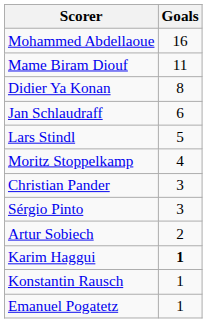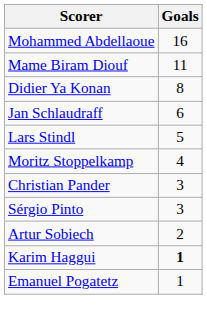 <table class="wikitable">
 <tr>
 <th>Scorer</th>
 <th>Goals</th>
 </tr>
 <tr>
 <td> <a href='#'>Mohammed Abdellaoue</a></td>
 <td align=center>16</td>
 </tr>
 <tr>
 <td> <a href='#'>Mame Biram Diouf</a></td>
 <td align=center>11</td>
 </tr>
 <tr>
 <td> <a href='#'>Didier Ya Konan</a></td>
 <td align=center>8</td>
 </tr>
 <tr>
 <td> <a href='#'>Jan Schlaudraff</a></td>
 <td align=center>6</td>
 </tr>
 <tr>
 <td> <a href='#'>Lars Stindl</a></td>
 <td align=center>5</td>
 </tr>
 <tr>
 <td> <a href='#'>Moritz Stoppelkamp</a></td>
 <td align=center>4</td>
 </tr>
 <tr>
 <td> <a href='#'>Christian Pander</a></td>
 <td align=center>3</td>
 </tr>
 <tr>
 <td> <a href='#'>Sérgio Pinto</a></td>
 <td align=center>3</td>
 </tr>
 <tr>
 <td> <a href='#'>Artur Sobiech</a></td>
 <td align=center>2</td>
 </tr>
 <tr>
 <td> <a href='#'>Karim Haggui</a></td>
 <td align=center><strong>1</strong></td>
 </tr>
 <tr>
-<td> <a href='#'>Konstantin Rausch</a></td>
-<td align=center>1</td>
-</tr>
-<tr>
 <td> <a href='#'>Emanuel Pogatetz</a></td>
 <td align=center>1</td>
 </tr>
 </table>
